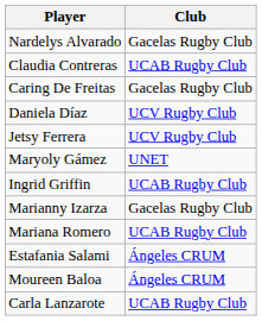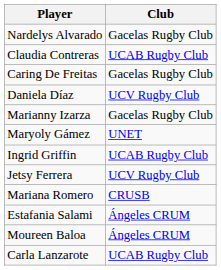 <table class="wikitable">
 <tr>
 <th>Player</th>
 <th>Club</th>
 </tr>
 <tr>
 <td>Nardelys Alvarado</td>
 <td>Gacelas Rugby Club</td>
 </tr>
 <tr>
 <td>Claudia Contreras</td>
 <td><a href='#'>UCAB Rugby Club</a></td>
 </tr>
 <tr>
 <td>Caring De Freitas</td>
 <td>Gacelas Rugby Club</td>
 </tr>
 <tr>
 <td>Daniela Díaz</td>
 <td><a href='#'>UCV Rugby Club</a></td>
 </tr>
 <tr>
-<td>Jetsy Ferrera</td>
-<td><a href='#'>UCV Rugby Club</a></td>
+<td>Marianny Izarza</td>
+<td>Gacelas Rugby Club</td>
 </tr>
 <tr>
 <td>Maryoly Gámez</td>
 <td><a href='#'>UNET</a></td>
 </tr>
 <tr>
 <td>Ingrid Griffin</td>
 <td><a href='#'>UCAB Rugby Club</a></td>
 </tr>
 <tr>
-<td>Marianny Izarza</td>
-<td>Gacelas Rugby Club</td>
+<td>Jetsy Ferrera</td>
+<td><a href='#'>UCV Rugby Club</a></td>
 </tr>
 <tr>
 <td>Mariana Romero</td>
-<td><a href='#'>UCAB Rugby Club</a></td>
+<td><a href='#'>CRUSB</a></td>
 </tr>
 <tr>
 <td>Estafania Salami</td>
 <td><a href='#'>Ángeles CRUM</a></td>
 </tr>
 <tr>
 <td>Moureen Baloa</td>
 <td><a href='#'>Ángeles CRUM</a></td>
 </tr>
 <tr>
 <td>Carla Lanzarote</td>
 <td><a href='#'>UCAB Rugby Club</a></td>
 </tr>
 </table>
